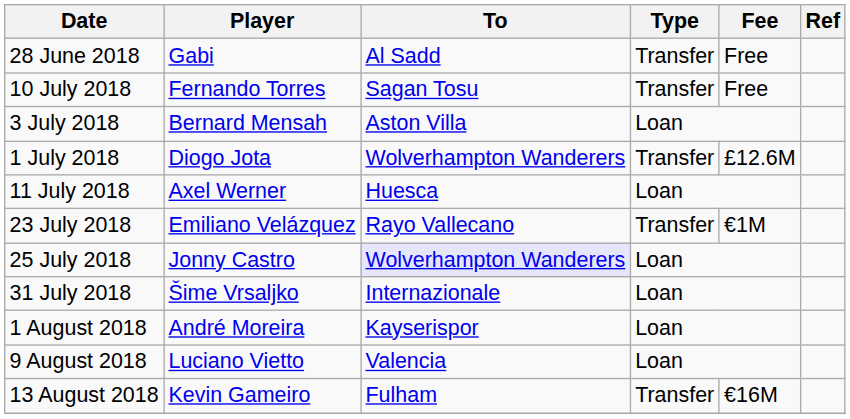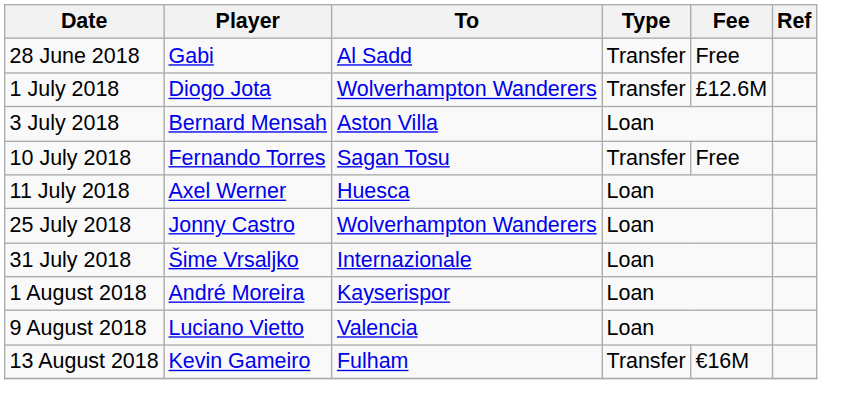 <table class="wikitable">
 <tr>
 <th>Date</th>
 <th>Player</th>
 <th>To</th>
 <th>Type</th>
 <th>Fee</th>
 <th>Ref</th>
 </tr>
 <tr>
 <td>28 June 2018</td>
 <td> <a href='#'>Gabi</a></td>
 <td> <a href='#'>Al Sadd</a></td>
 <td>Transfer</td>
 <td>Free</td>
 <td></td>
 </tr>
 <tr>
-<td>10 July 2018</td>
-<td> <a href='#'>Fernando Torres</a></td>
-<td> <a href='#'>Sagan Tosu</a></td>
+<td>1 July 2018</td>
+<td> <a href='#'>Diogo Jota</a></td>
+<td> <a href='#'>Wolverhampton Wanderers</a></td>
 <td>Transfer</td>
-<td>Free</td>
+<td>£12.6M</td>
 <td></td>
 </tr>
 <tr>
 <td>3 July 2018</td>
 <td> <a href='#'>Bernard Mensah</a></td>
 <td> <a href='#'>Aston Villa</a></td>
 <td colspan=2>Loan</td>
 <td></td>
 </tr>
 <tr>
-<td>1 July 2018</td>
-<td> <a href='#'>Diogo Jota</a></td>
-<td> <a href='#'>Wolverhampton Wanderers</a></td>
+<td>10 July 2018</td>
+<td> <a href='#'>Fernando Torres</a></td>
+<td> <a href='#'>Sagan Tosu</a></td>
 <td>Transfer</td>
-<td>£12.6M</td>
+<td>Free</td>
 <td></td>
 </tr>
 <tr>
 <td>11 July 2018</td>
 <td> <a href='#'>Axel Werner</a></td>
 <td> <a href='#'>Huesca</a></td>
 <td colspan=2>Loan</td>
 <td></td>
 </tr>
 <tr>
-<td>23 July 2018</td>
-<td> <a href='#'>Emiliano Velázquez</a></td>
-<td> <a href='#'>Rayo Vallecano</a></td>
-<td>Transfer</td>
-<td>€1M</td>
-<td></td>
-</tr>
-<tr>
 <td>25 July 2018</td>
 <td> <a href='#'>Jonny Castro</a></td>
-<td style="background: lavender;"> <a href='#'>Wolverhampton Wanderers</a></td>
+<td> <a href='#'>Wolverhampton Wanderers</a></td>
 <td colspan=2>Loan</td>
 <td></td>
 </tr>
 <tr>
 <td>31 July 2018</td>
 <td> <a href='#'>Šime Vrsaljko</a></td>
 <td> <a href='#'>Internazionale</a></td>
 <td colspan=2>Loan</td>
 <td></td>
 </tr>
 <tr>
 <td>1 August 2018</td>
 <td> <a href='#'>André Moreira</a></td>
 <td> <a href='#'>Kayserispor</a></td>
 <td colspan=2>Loan</td>
 <td></td>
 </tr>
 <tr>
 <td>9 August 2018</td>
 <td> <a href='#'>Luciano Vietto</a></td>
 <td> <a href='#'>Valencia</a></td>
 <td colspan=2>Loan</td>
 <td></td>
 </tr>
 <tr>
 <td>13 August 2018</td>
 <td> <a href='#'>Kevin Gameiro</a></td>
 <td> <a href='#'>Fulham</a></td>
 <td>Transfer</td>
 <td>€16M</td>
 <td></td>
 </tr>
 <tr>
 </tr>
 </table>
